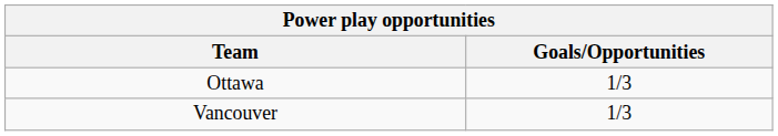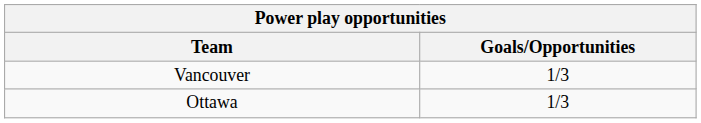 <table class="wikitable" style="width:100%;text-align: center;">
 <tr>
 <th colspan=2>Power play opportunities</th>
 </tr>
 <tr>
 <th style="width:60%;">Team</th>
 <th style="width:40%;">Goals/Opportunities</th>
 </tr>
 <tr>
+<td>Vancouver</td>
+<td>1/3</td>
+</tr>
+<tr>
 <td>Ottawa</td>
 <td>1/3</td>
 </tr>
-<tr>
-<td>Vancouver</td>
-<td>1/3</td>
-</tr>
 </table>
